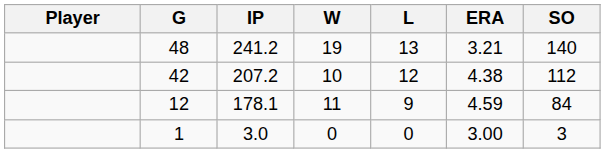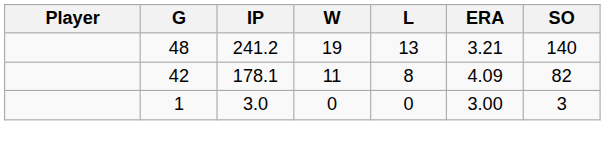 <table class="wikitable sortable">
 <tr>
 <th bgcolor="#DDDDFF" width="16%">Player</th>
 <th bgcolor="#DDDDFF" width="9%">G</th>
 <th bgcolor="#DDDDFF" width="9%">IP</th>
 <th bgcolor="#DDDDFF" width="9%">W</th>
 <th bgcolor="#DDDDFF" width="9%">L</th>
 <th bgcolor="#DDDDFF" width="9%">ERA</th>
 <th bgcolor="#DDDDFF" width="9%">SO</th>
 </tr>
 <tr align="center">
 <td></td>
 <td>48</td>
 <td>241.2</td>
 <td>19</td>
 <td>13</td>
 <td>3.21</td>
 <td>140</td>
 </tr>
 <tr align="center">
 <td></td>
 <td>42</td>
-<td>207.2</td>
-<td>10</td>
-<td>12</td>
-<td>4.38</td>
-<td>112</td>
-</tr>
-<tr align="center">
-<td></td>
-<td>12</td>
 <td>178.1</td>
 <td>11</td>
-<td>9</td>
-<td>4.59</td>
-<td>84</td>
+<td>8</td>
+<td>4.09</td>
+<td>82</td>
 </tr>
 <tr align="center">
 <td></td>
 <td>1</td>
 <td>3.0</td>
 <td>0</td>
 <td>0</td>
 <td>3.00</td>
 <td>3</td>
 </tr>
 </table>
